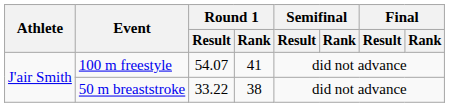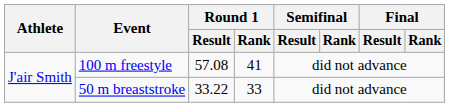 <table class=wikitable style="font-size:90%">
 <tr>
 <th rowspan="2">Athlete</th>
 <th rowspan="2">Event</th>
 <th colspan="2">Round 1</th>
 <th colspan="2">Semifinal</th>
 <th colspan="2">Final</th>
 </tr>
 <tr style="font-size:95%">
 <th>Result</th>
 <th>Rank</th>
 <th>Result</th>
 <th>Rank</th>
 <th>Result</th>
 <th>Rank</th>
 </tr>
 <tr align=center>
 <td align=left rowspan="2"><a href='#'>J'air Smith</a></td>
 <td align=left><a href='#'>100 m freestyle</a></td>
-<td>54.07</td>
+<td>57.08</td>
 <td>41</td>
 <td colspan=4>did not advance</td>
 </tr>
 <tr align=center>
 <td align=left><a href='#'>50 m breaststroke</a></td>
 <td>33.22</td>
-<td>38</td>
+<td>33</td>
 <td colspan=4>did not advance</td>
 </tr>
 </table>
